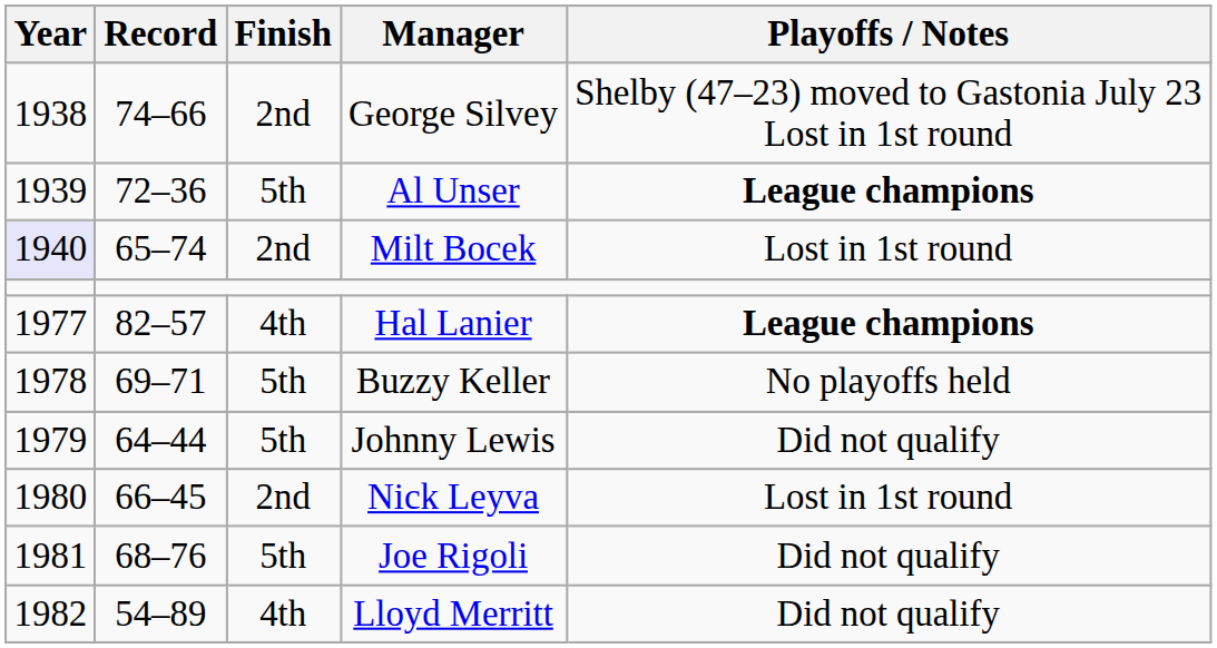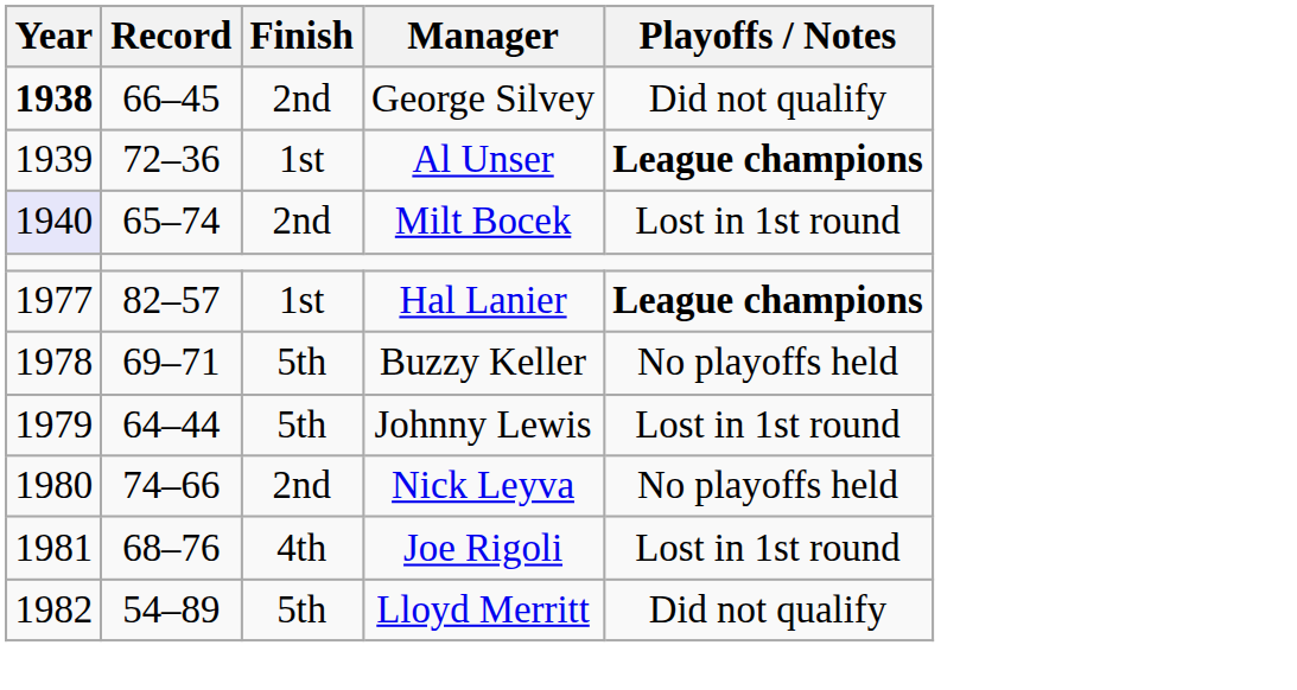 <table class="wikitable" style="text-align:center">
 <tr>
 <th>Year</th>
 <th>Record</th>
 <th>Finish</th>
 <th>Manager</th>
 <th>Playoffs / Notes</th>
 </tr>
 <tr>
-<td>1938</td>
-<td>74–66</td>
+<td><strong>1938</strong></td>
+<td>66–45</td>
 <td>2nd</td>
 <td>George Silvey</td>
-<td>Shelby (47–23) moved to Gastonia July 23<br>Lost in 1st round</td>
+<td>Did not qualify</td>
 </tr>
 <tr>
 <td>1939</td>
 <td>72–36</td>
-<td>5th</td>
+<td>1st</td>
 <td><a href='#'>Al Unser</a></td>
 <td><strong>League champions</strong></td>
 </tr>
 <tr>
 <td style="background: lavender;">1940</td>
 <td>65–74</td>
 <td>2nd</td>
 <td><a href='#'>Milt Bocek</a></td>
 <td>Lost in 1st round</td>
 </tr>
 <tr>
 <td></td>
 </tr>
 <tr>
 <td>1977</td>
 <td>82–57</td>
-<td>4th</td>
+<td>1st</td>
 <td><a href='#'>Hal Lanier</a></td>
 <td><strong>League champions</strong></td>
 </tr>
 <tr>
 <td>1978</td>
 <td>69–71</td>
 <td>5th</td>
 <td>Buzzy Keller</td>
 <td>No playoffs held</td>
 </tr>
 <tr>
 <td>1979</td>
 <td>64–44</td>
 <td>5th</td>
 <td>Johnny Lewis</td>
-<td>Did not qualify</td>
+<td>Lost in 1st round</td>
 </tr>
 <tr>
 <td>1980</td>
-<td>66–45</td>
+<td>74–66</td>
 <td>2nd</td>
 <td><a href='#'>Nick Leyva</a></td>
-<td>Lost in 1st round</td>
+<td>No playoffs held</td>
 </tr>
 <tr>
 <td>1981</td>
 <td>68–76</td>
-<td>5th</td>
+<td>4th</td>
 <td><a href='#'>Joe Rigoli</a></td>
-<td>Did not qualify</td>
+<td>Lost in 1st round</td>
 </tr>
 <tr>
 <td>1982</td>
 <td>54–89</td>
-<td>4th</td>
+<td>5th</td>
 <td><a href='#'>Lloyd Merritt</a></td>
 <td>Did not qualify</td>
 </tr>
 </table>
